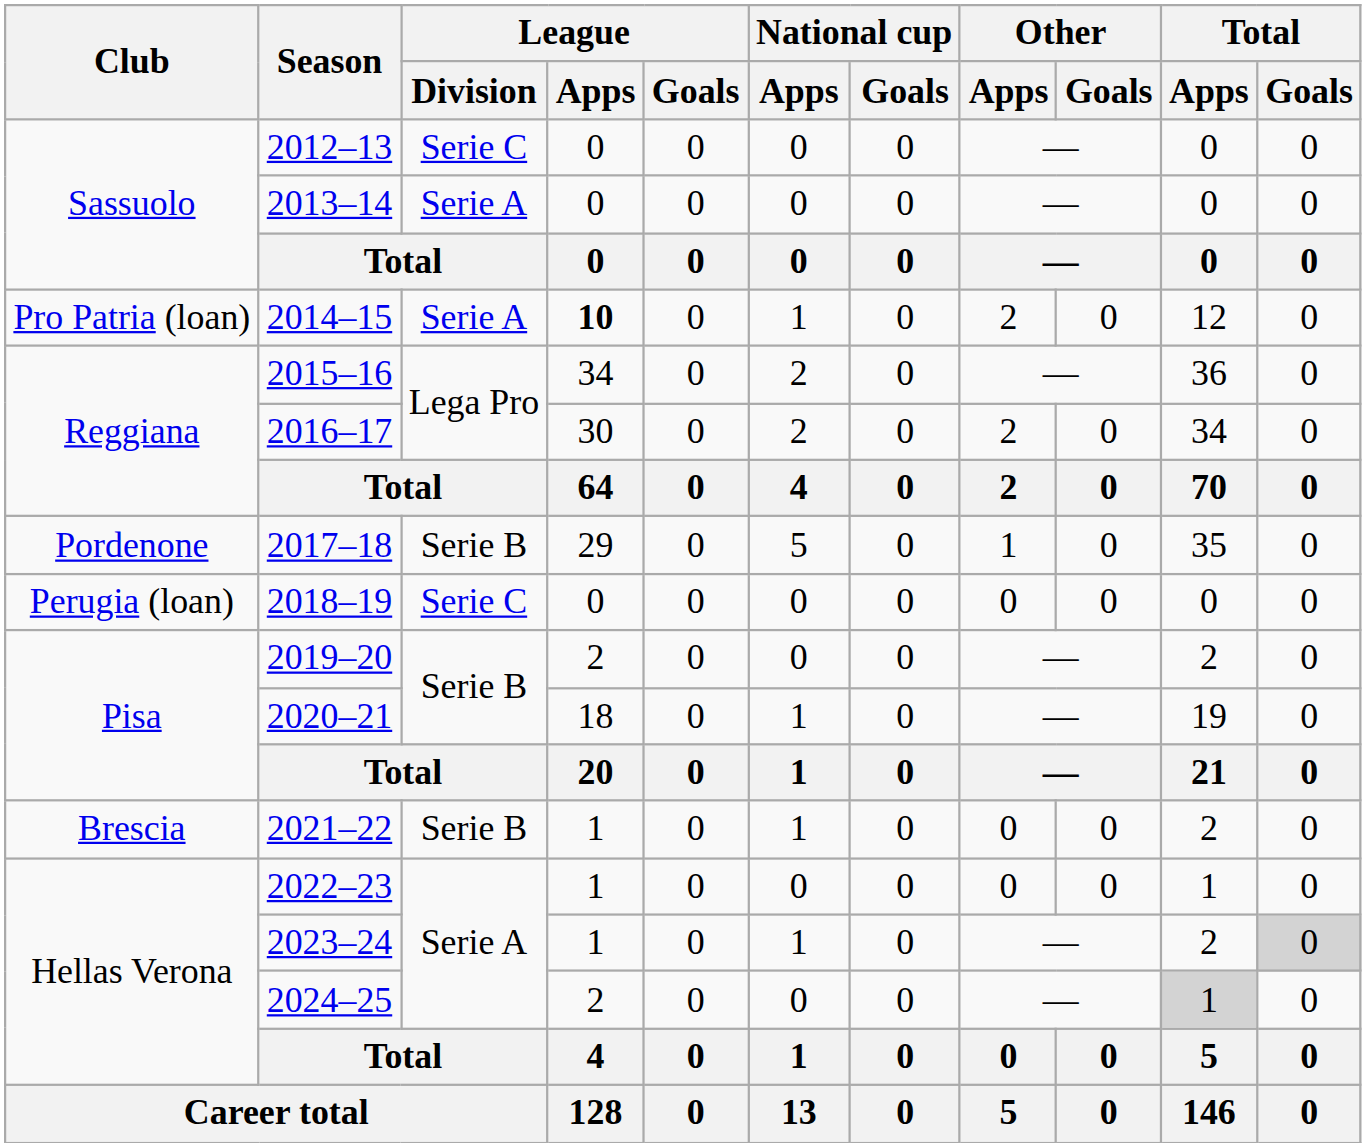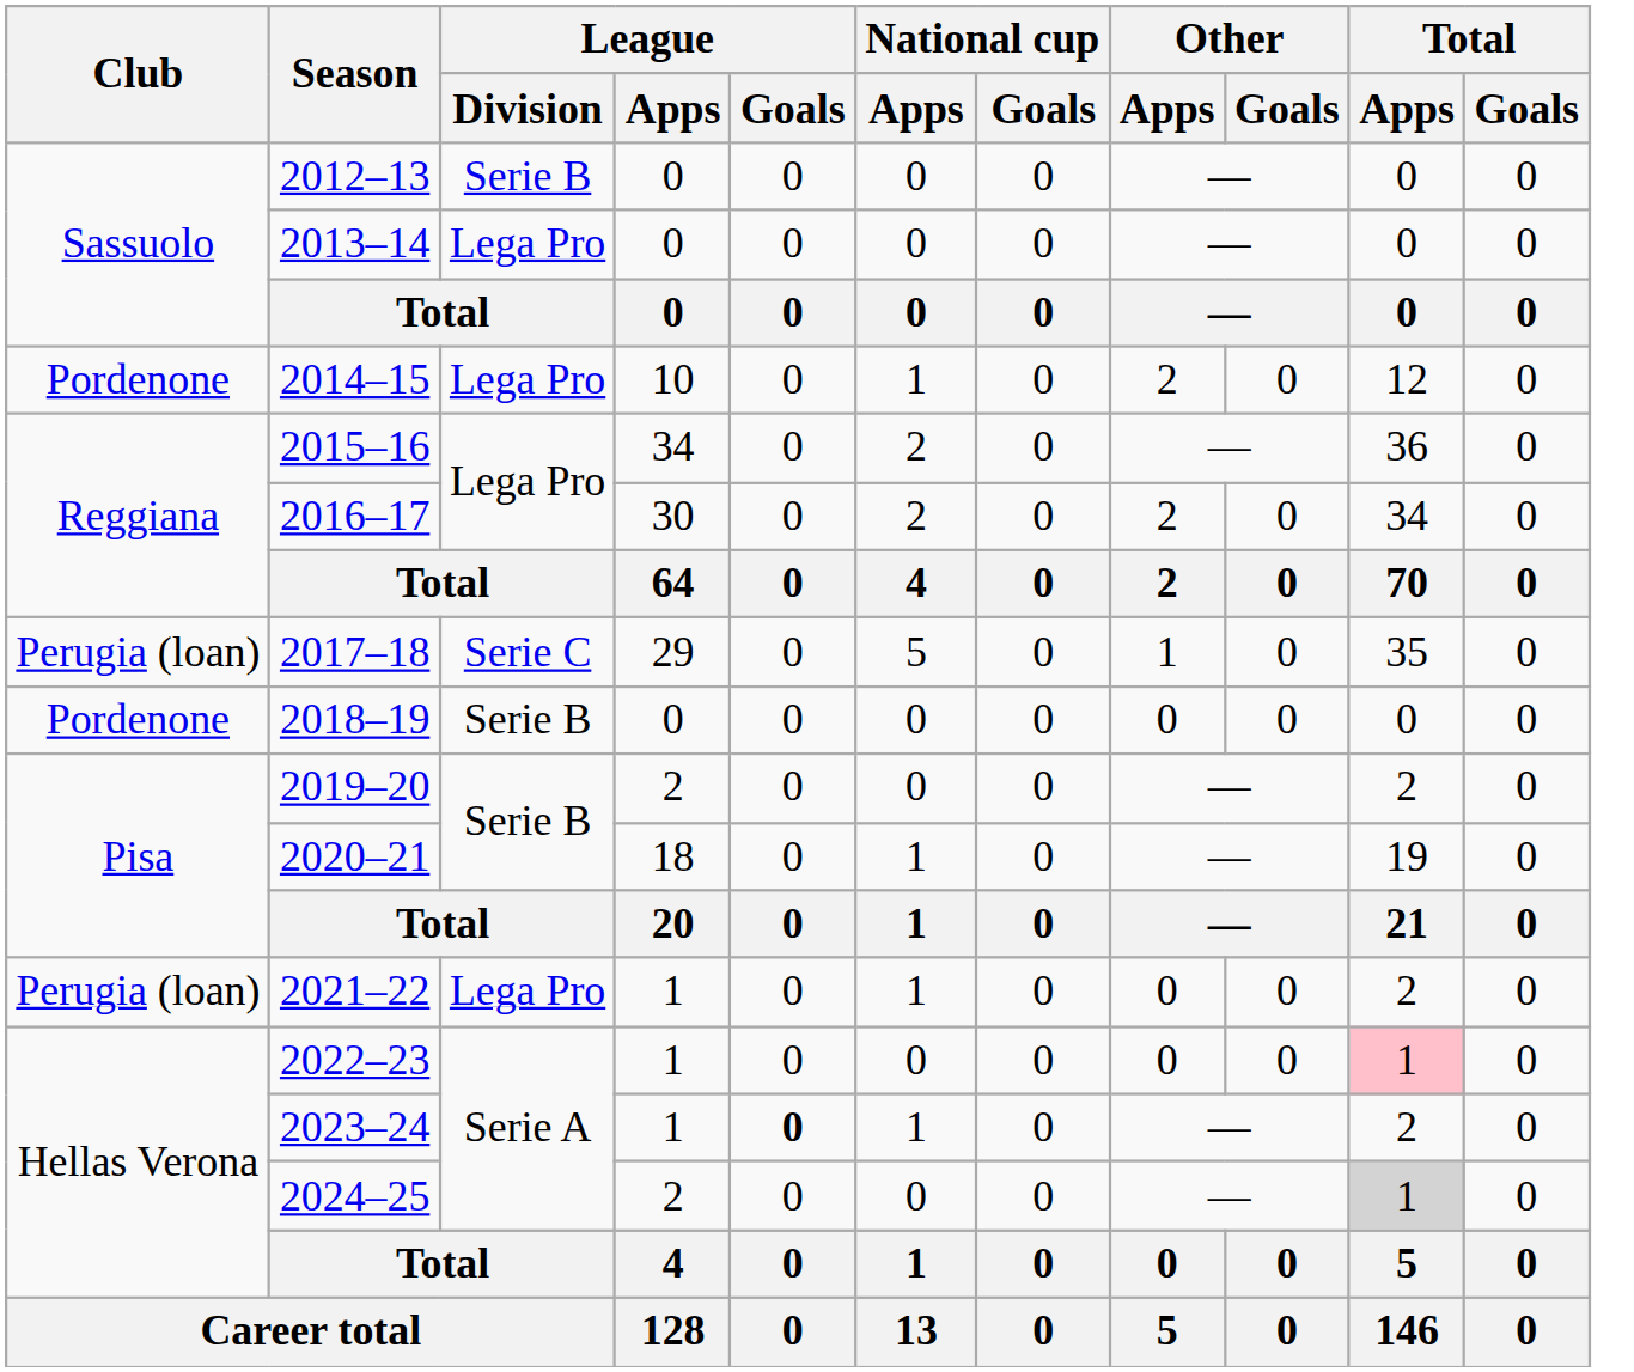 <table class="wikitable" style="text-align:center">
 <tr>
 <th rowspan="2">Club</th>
 <th rowspan="2">Season</th>
 <th colspan="3">League</th>
 <th colspan="2">National cup</th>
 <th colspan="2">Other</th>
 <th colspan="2">Total</th>
 </tr>
 <tr>
 <th>Division</th>
 <th>Apps</th>
 <th>Goals</th>
 <th>Apps</th>
 <th>Goals</th>
 <th>Apps</th>
 <th>Goals</th>
 <th>Apps</th>
 <th>Goals</th>
 </tr>
 <tr>
 <td rowspan="3"><a href='#'>Sassuolo</a></td>
 <td><a href='#'>2012–13</a></td>
-<td><a href='#'>Serie C</a></td>
+<td><a href='#'>Serie B</a></td>
 <td>0</td>
 <td>0</td>
 <td>0</td>
 <td>0</td>
 <td colspan="2">—</td>
 <td>0</td>
 <td>0</td>
 </tr>
 <tr>
 <td><a href='#'>2013–14</a></td>
-<td><a href='#'>Serie A</a></td>
+<td><a href='#'>Lega Pro</a></td>
 <td>0</td>
 <td>0</td>
 <td>0</td>
 <td>0</td>
 <td colspan="2">—</td>
 <td>0</td>
 <td>0</td>
 </tr>
 <tr>
 <th colspan="2">Total</th>
 <th>0</th>
 <th>0</th>
 <th>0</th>
 <th>0</th>
 <th colspan="2">—</th>
 <th>0</th>
 <th>0</th>
 </tr>
 <tr>
-<td><a href='#'>Pro Patria</a> (loan)</td>
+<td><a href='#'>Pordenone</a></td>
 <td><a href='#'>2014–15</a></td>
-<td><a href='#'>Serie A</a></td>
-<td><strong>10</strong></td>
+<td><a href='#'>Lega Pro</a></td>
+<td>10</td>
 <td>0</td>
 <td>1</td>
 <td>0</td>
 <td>2</td>
 <td>0</td>
 <td>12</td>
 <td>0</td>
 </tr>
 <tr>
 <td rowspan="3"><a href='#'>Reggiana</a></td>
 <td><a href='#'>2015–16</a></td>
 <td rowspan="2">Lega Pro</td>
 <td>34</td>
 <td>0</td>
 <td>2</td>
 <td>0</td>
 <td colspan="2">—</td>
 <td>36</td>
 <td>0</td>
 </tr>
 <tr>
 <td><a href='#'>2016–17</a></td>
 <td>30</td>
 <td>0</td>
 <td>2</td>
 <td>0</td>
 <td>2</td>
 <td>0</td>
 <td>34</td>
 <td>0</td>
 </tr>
 <tr>
 <th colspan="2">Total</th>
 <th>64</th>
 <th>0</th>
 <th>4</th>
 <th>0</th>
 <th>2</th>
 <th>0</th>
 <th>70</th>
 <th>0</th>
 </tr>
 <tr>
-<td><a href='#'>Pordenone</a></td>
+<td><a href='#'>Perugia</a> (loan)</td>
 <td><a href='#'>2017–18</a></td>
-<td>Serie B</td>
+<td><a href='#'>Serie C</a></td>
 <td>29</td>
 <td>0</td>
 <td>5</td>
 <td>0</td>
 <td>1</td>
 <td>0</td>
 <td>35</td>
 <td>0</td>
 </tr>
 <tr>
-<td><a href='#'>Perugia</a> (loan)</td>
+<td><a href='#'>Pordenone</a></td>
 <td><a href='#'>2018–19</a></td>
-<td><a href='#'>Serie C</a></td>
+<td>Serie B</td>
 <td>0</td>
 <td>0</td>
 <td>0</td>
 <td>0</td>
 <td>0</td>
 <td>0</td>
 <td>0</td>
 <td>0</td>
 </tr>
 <tr>
 <td rowspan="3"><a href='#'>Pisa</a></td>
 <td><a href='#'>2019–20</a></td>
 <td rowspan="2">Serie B</td>
 <td>2</td>
 <td>0</td>
 <td>0</td>
 <td>0</td>
 <td colspan="2">—</td>
 <td>2</td>
 <td>0</td>
 </tr>
 <tr>
 <td><a href='#'>2020–21</a></td>
 <td>18</td>
 <td>0</td>
 <td>1</td>
 <td>0</td>
 <td colspan="2">—</td>
 <td>19</td>
 <td>0</td>
 </tr>
 <tr>
 <th colspan="2">Total</th>
 <th>20</th>
 <th>0</th>
 <th>1</th>
 <th>0</th>
 <th colspan="2">—</th>
 <th>21</th>
 <th>0</th>
 </tr>
 <tr>
-<td><a href='#'>Brescia</a></td>
+<td><a href='#'>Perugia</a> (loan)</td>
 <td><a href='#'>2021–22</a></td>
-<td>Serie B</td>
+<td><a href='#'>Lega Pro</a></td>
 <td>1</td>
 <td>0</td>
 <td>1</td>
 <td>0</td>
 <td>0</td>
 <td>0</td>
 <td>2</td>
 <td>0</td>
 </tr>
 <tr>
 <td rowspan="4">Hellas Verona</td>
 <td><a href='#'>2022–23</a></td>
 <td rowspan="3">Serie A</td>
 <td>1</td>
 <td>0</td>
 <td>0</td>
 <td>0</td>
 <td>0</td>
 <td>0</td>
-<td>1</td>
+<td style="background: pink;">1</td>
 <td>0</td>
 </tr>
 <tr>
 <td><a href='#'>2023–24</a></td>
 <td>1</td>
-<td>0</td>
+<td><strong>0</strong></td>
 <td>1</td>
 <td>0</td>
 <td colspan="2">—</td>
 <td>2</td>
-<td style="background: lightgrey;">0</td>
+<td>0</td>
 </tr>
 <tr>
 <td><a href='#'>2024–25</a></td>
 <td>2</td>
 <td>0</td>
 <td>0</td>
 <td>0</td>
 <td colspan="2">—</td>
 <td style="background: lightgrey;">1</td>
 <td>0</td>
 </tr>
 <tr>
 <th colspan="2">Total</th>
 <th>4</th>
 <th>0</th>
 <th>1</th>
 <th>0</th>
 <th>0</th>
 <th>0</th>
 <th>5</th>
 <th>0</th>
 </tr>
 <tr>
 <th colspan="3">Career total</th>
 <th>128</th>
 <th>0</th>
 <th>13</th>
 <th>0</th>
 <th>5</th>
 <th>0</th>
 <th>146</th>
 <th>0</th>
 </tr>
 </table>
